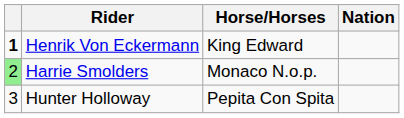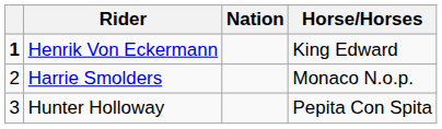 <table class="wikitable">
 <tr>
 <th></th>
 <th>Rider</th>
+<th>Nation</th>
 <th>Horse/Horses</th>
-<th>Nation</th>
 </tr>
 <tr>
 <td><strong>1</strong></td>
 <td><a href='#'>Henrik Von Eckermann</a></td>
+<td></td>
 <td>King Edward</td>
-<td></td>
 </tr>
 <tr>
-<td style="background: lightgreen;">2</td>
+<td>2</td>
 <td><a href='#'>Harrie Smolders</a></td>
+<td></td>
 <td>Monaco N.o.p.</td>
-<td></td>
 </tr>
 <tr>
 <td>3</td>
 <td>Hunter Holloway</td>
+<td></td>
 <td>Pepita Con Spita</td>
-<td></td>
 </tr>
 </table>
